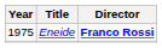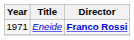 <table class="wikitable">
 <tr>
 <th>Year</th>
 <th>Title</th>
 <th>Director</th>
 </tr>
 <tr>
-<td>1975</td>
+<td>1971</td>
 <td><em><a href='#'>Eneide</a></em></td>
 <td><strong><a href='#'>Franco Rossi</a></strong></td>
 </tr>
 <tr>
 </tr>
 </table>
